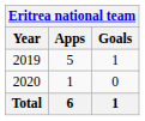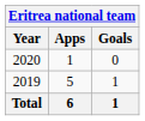 <table class="wikitable" style="text-align:center">
 <tr>
 <th colspan=3><a href='#'>Eritrea national team</a></th>
 </tr>
 <tr>
 <th>Year</th>
 <th>Apps</th>
 <th>Goals</th>
 </tr>
 <tr>
+<td>2020</td>
+<td>1</td>
+<td>0</td>
+</tr>
+<tr>
 <td>2019</td>
 <td>5</td>
 <td>1</td>
-</tr>
-<tr>
-<td>2020</td>
-<td>1</td>
-<td>0</td>
 </tr>
 <tr>
 <th>Total</th>
 <th>6</th>
 <th>1</th>
 </tr>
 </table>
